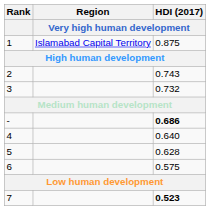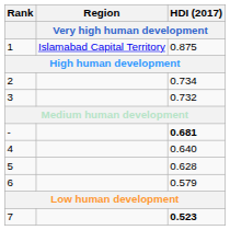 <table class="wikitable sortable">
 <tr>
 <th>Rank</th>
 <th>Region</th>
 <th>HDI (2017)</th>
 </tr>
 <tr>
 <th></th>
 <th colspan="2" align="center" style="color:#3366CC;">Very high human development</th>
 </tr>
 <tr>
 <td>1</td>
 <td><a href='#'>Islamabad Capital Territory</a></td>
 <td>0.875</td>
 </tr>
 <tr>
 <th colspan="3" align="center" style="color:#3399FF;">High human development</th>
 </tr>
 <tr>
 <td>2</td>
 <td></td>
-<td>0.743</td>
+<td>0.734</td>
 </tr>
 <tr>
 <td>3</td>
 <td></td>
 <td>0.732</td>
 </tr>
 <tr>
 <th colspan= "3" align="center" style="color:#B7E4C7;">Medium human development</th>
 </tr>
 <tr>
 <td>-</td>
 <td style="text-align:left"><strong></strong></td>
-<td><strong>0.686</strong></td>
+<td><strong>0.681</strong></td>
 </tr>
 <tr>
 <td>4</td>
 <td></td>
 <td>0.640</td>
 </tr>
 <tr>
 <td>5</td>
 <td></td>
 <td>0.628</td>
 </tr>
 <tr>
 <td>6</td>
 <td></td>
-<td>0.575</td>
+<td>0.579</td>
 </tr>
 <tr>
 <th colspan= "3" align="center" style="color:#FF9933;">Low human development</th>
 </tr>
 <tr>
 <td>7</td>
 <td></td>
 <td><strong>0.523</strong></td>
 </tr>
 </table>
